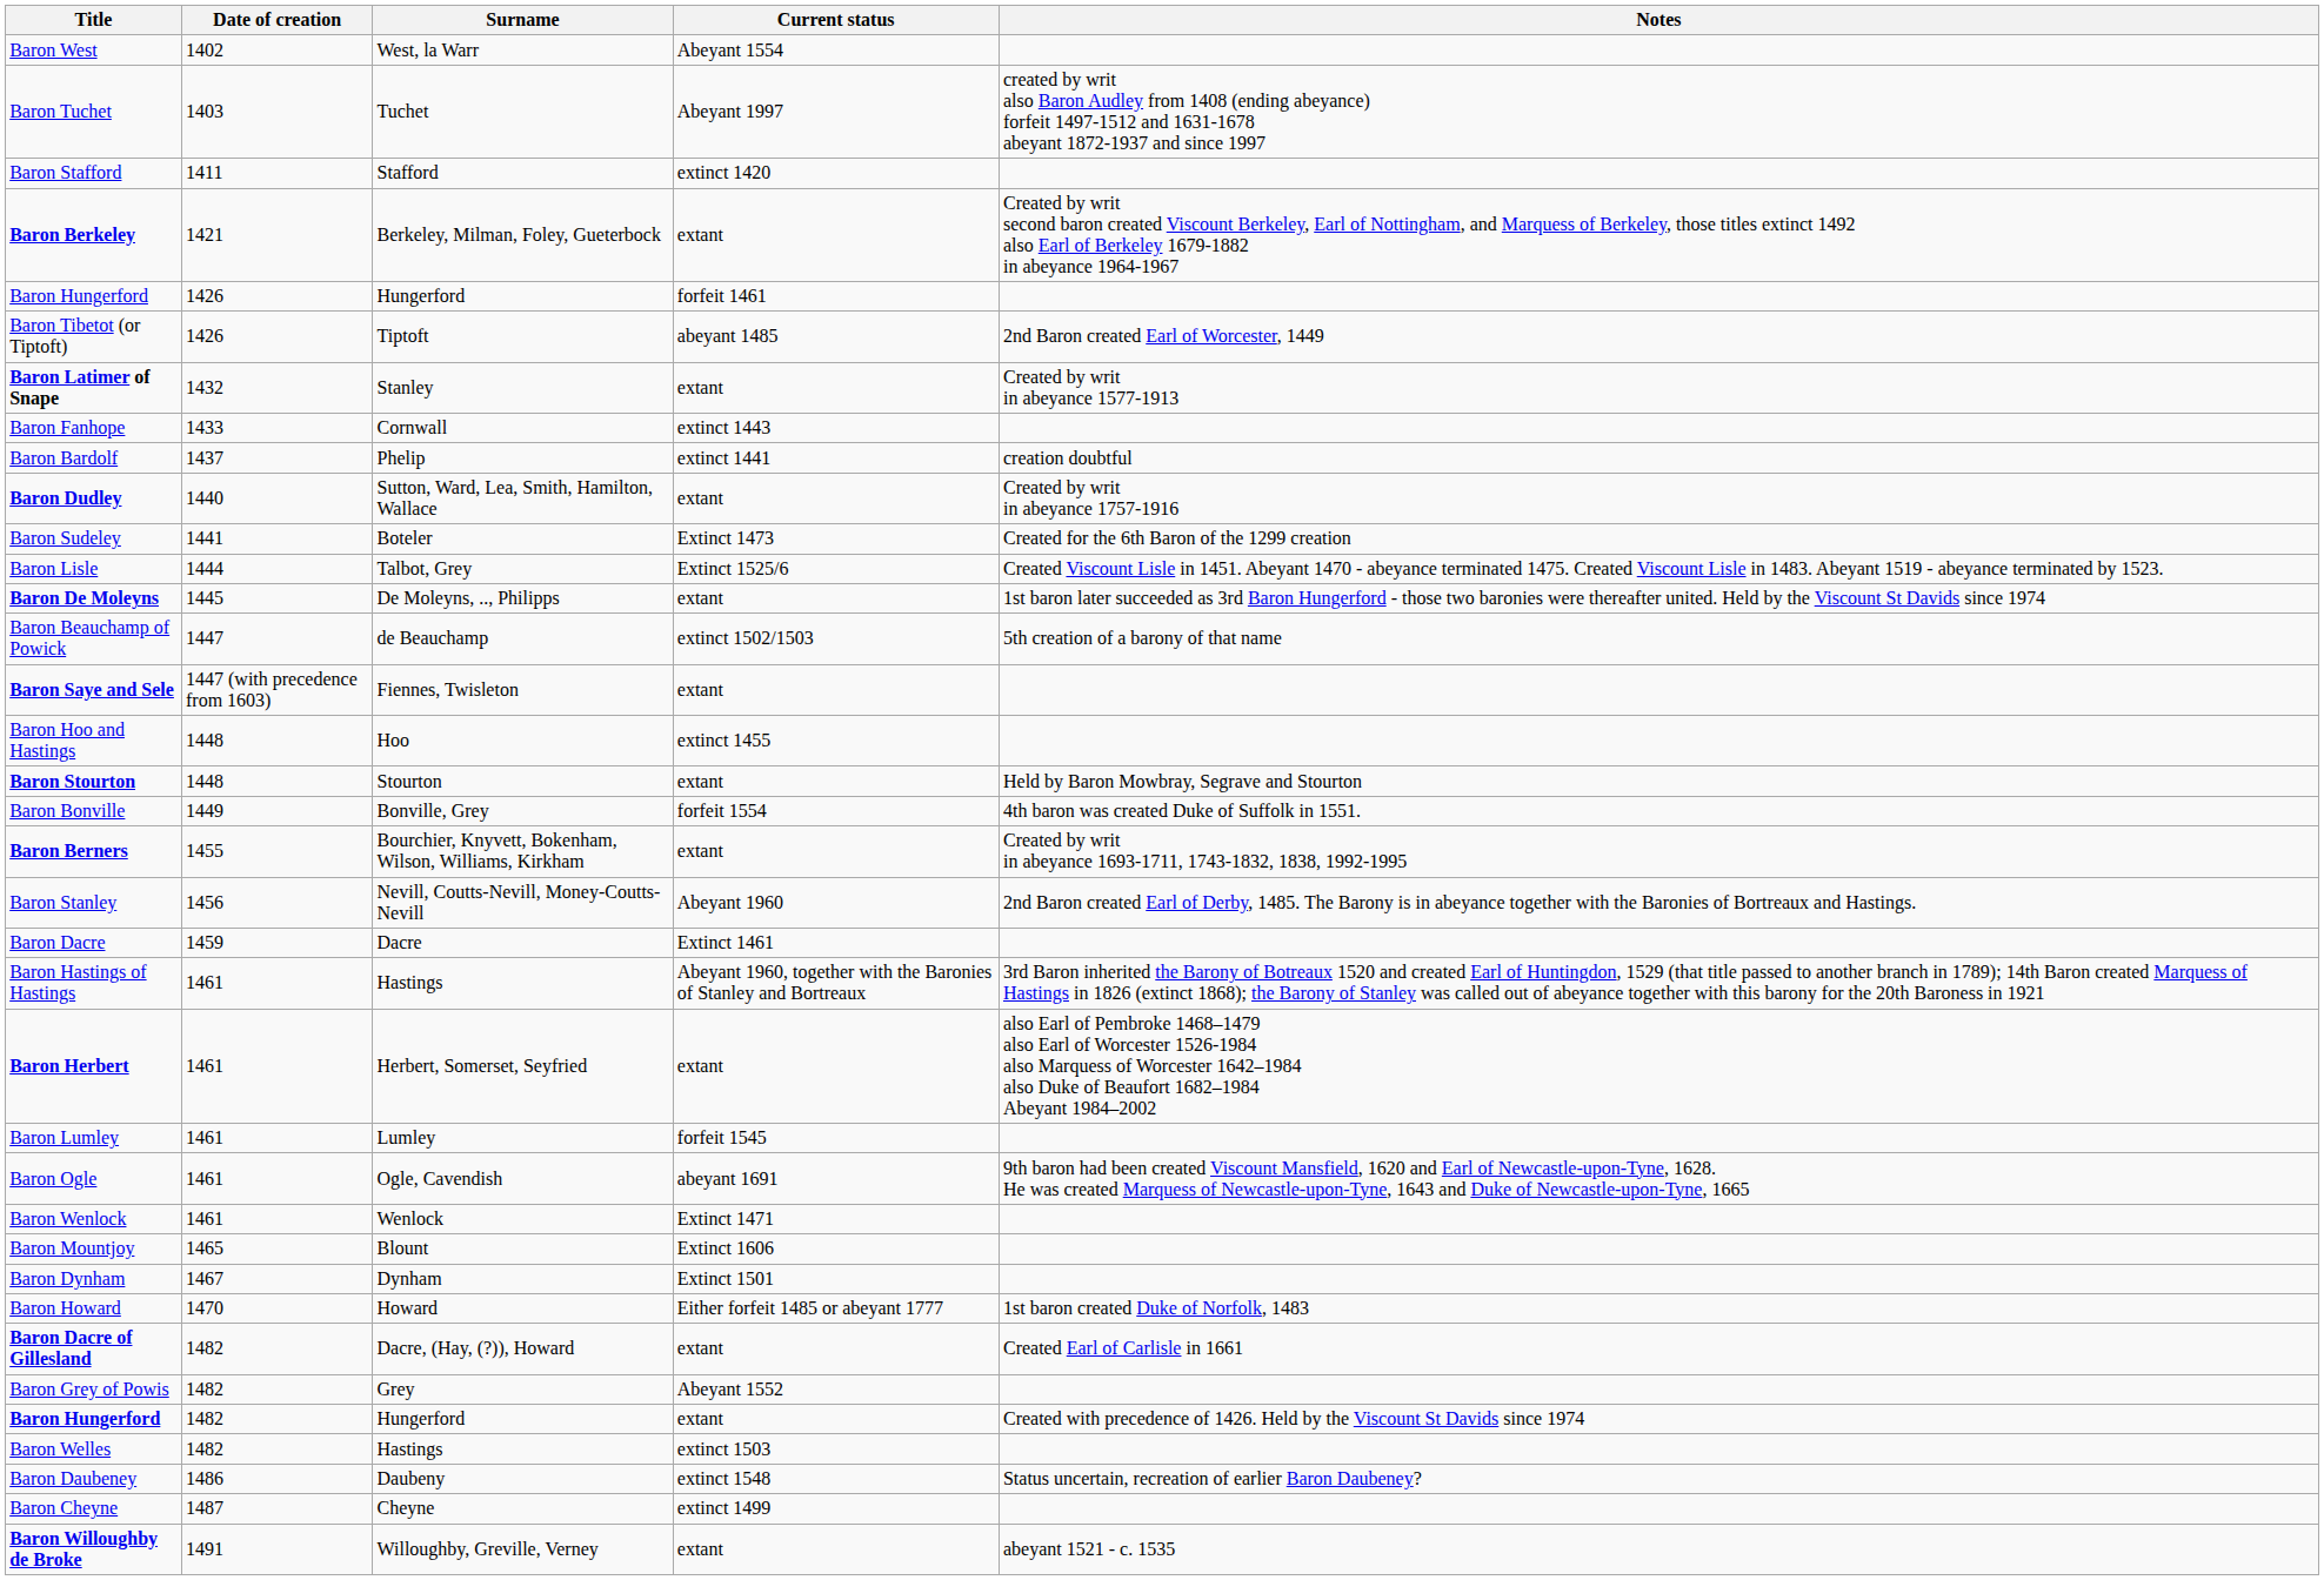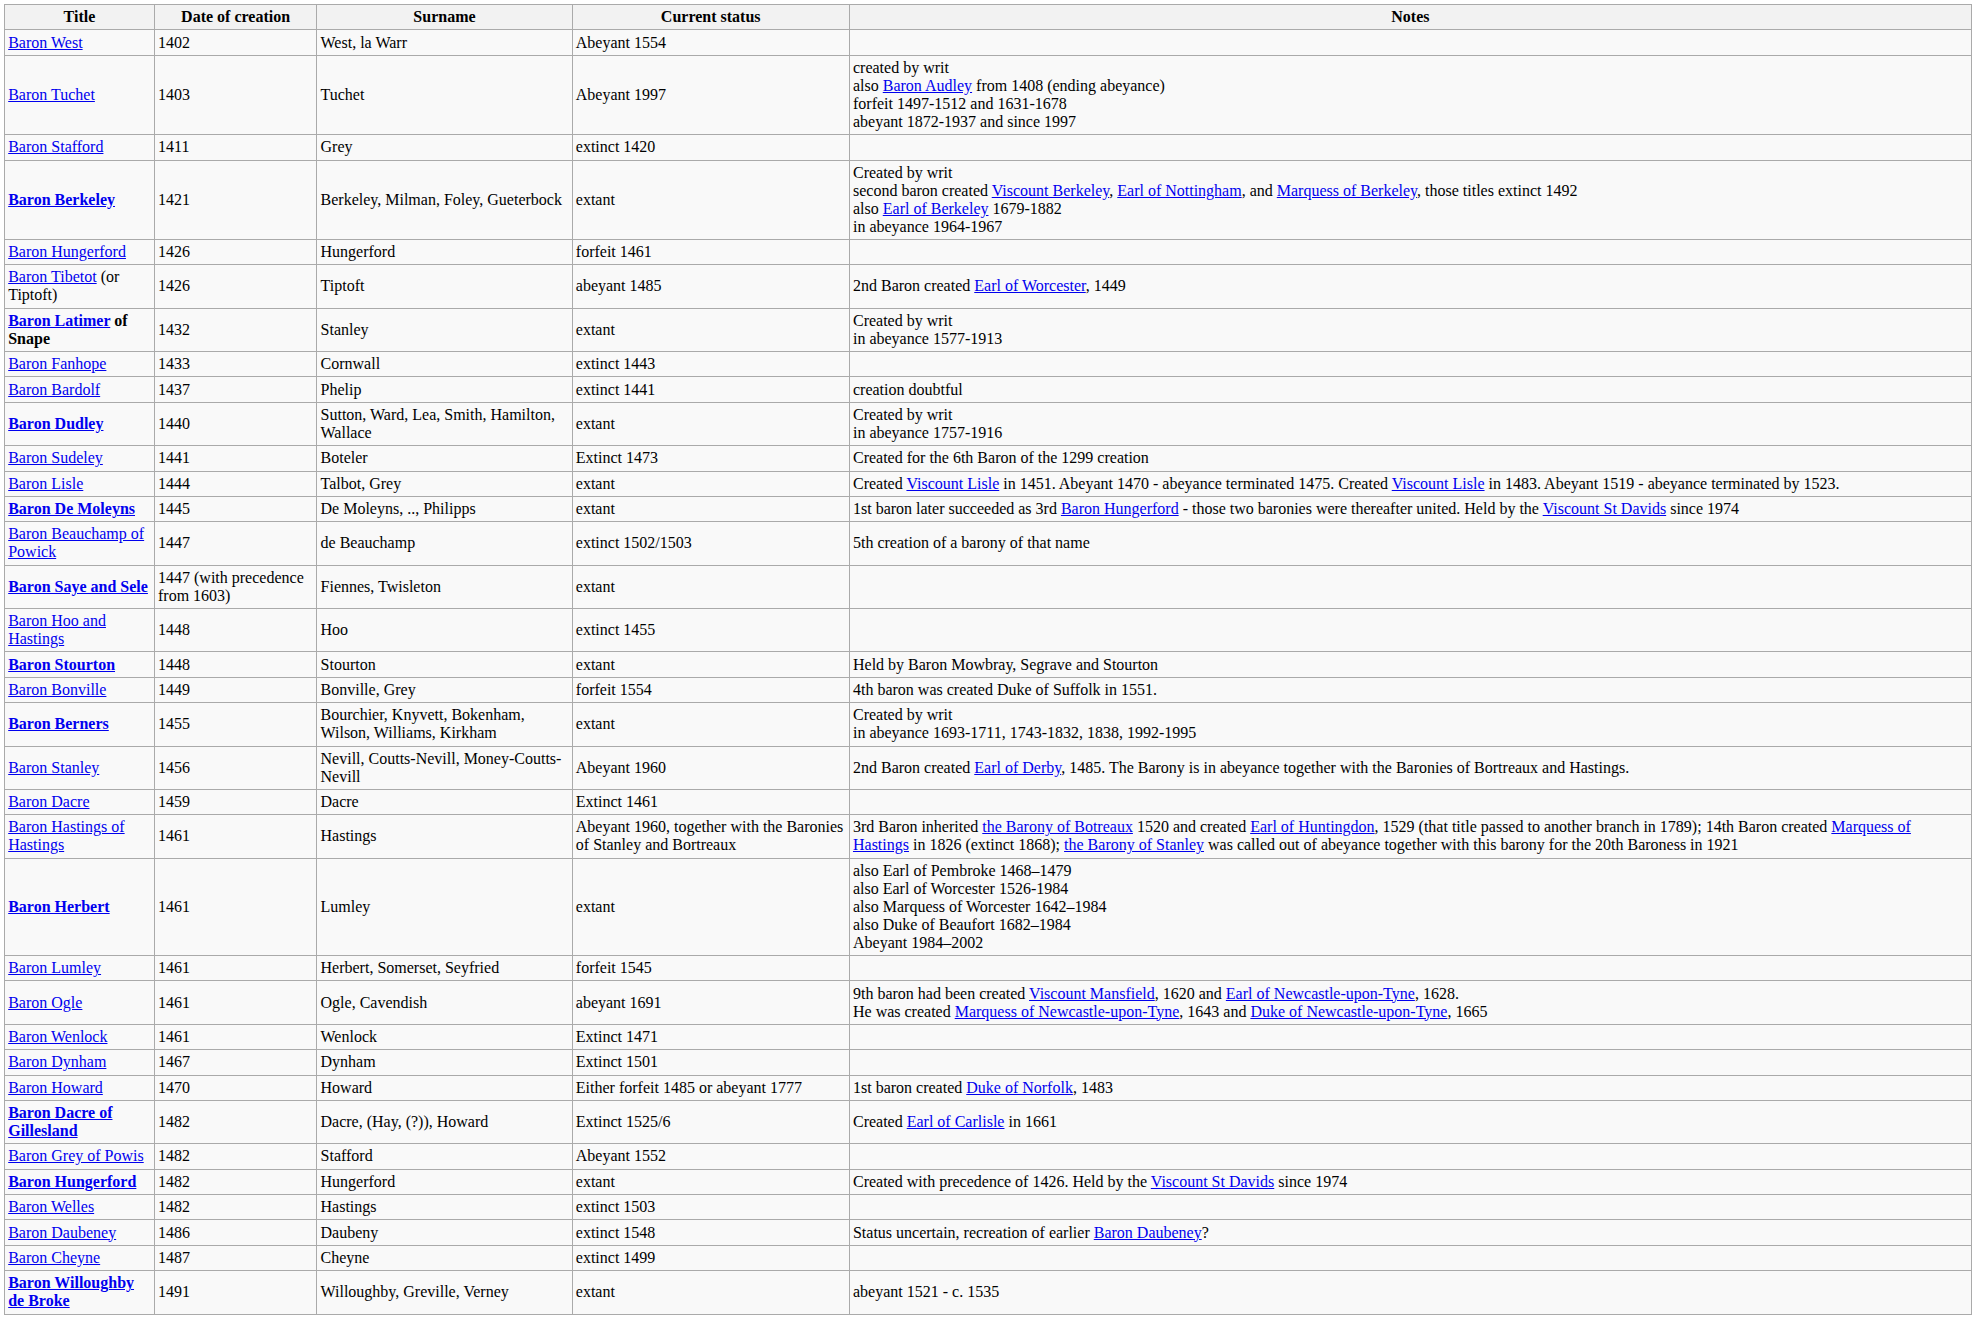 <table class="wikitable sortable">
 <tr>
 <th>Title</th>
 <th>Date of creation</th>
 <th>Surname</th>
 <th>Current status</th>
 <th>Notes</th>
 </tr>
 <tr>
 <td><a href='#'>Baron West</a></td>
 <td>1402</td>
 <td>West, la Warr</td>
 <td>Abeyant 1554</td>
 <td> </td>
 </tr>
 <tr>
 <td><a href='#'>Baron Tuchet</a></td>
 <td>1403</td>
 <td>Tuchet</td>
 <td>Abeyant 1997</td>
 <td>created by writ<br>also <a href='#'>Baron Audley</a> from 1408 (ending abeyance)<br>forfeit 1497-1512 and 1631-1678<br>abeyant 1872-1937 and since 1997</td>
 </tr>
 <tr>
 <td><a href='#'>Baron Stafford</a></td>
 <td>1411</td>
-<td>Stafford</td>
+<td>Grey</td>
 <td>extinct 1420</td>
 <td> </td>
 </tr>
 <tr>
 <td><strong><a href='#'>Baron Berkeley</a></strong></td>
 <td>1421</td>
 <td>Berkeley, Milman, Foley, Gueterbock</td>
 <td>extant</td>
 <td>Created by writ<br>second baron created <a href='#'>Viscount Berkeley</a>, <a href='#'>Earl of Nottingham</a>, and <a href='#'>Marquess of Berkeley</a>, those titles extinct 1492<br>also <a href='#'>Earl of Berkeley</a> 1679-1882<br>in abeyance 1964-1967</td>
 </tr>
 <tr>
 <td><a href='#'>Baron Hungerford</a></td>
 <td>1426</td>
 <td>Hungerford</td>
 <td>forfeit 1461</td>
 <td> </td>
 </tr>
 <tr>
 <td><a href='#'>Baron Tibetot</a> (or Tiptoft)</td>
 <td>1426</td>
 <td>Tiptoft</td>
 <td>abeyant 1485</td>
 <td>2nd Baron created <a href='#'>Earl of Worcester</a>, 1449</td>
 </tr>
 <tr>
 <td><strong><a href='#'>Baron Latimer</a> of Snape</strong></td>
 <td>1432</td>
 <td>Stanley</td>
 <td>extant</td>
 <td>Created by writ<br>in abeyance 1577-1913</td>
 </tr>
 <tr>
 <td><a href='#'>Baron Fanhope</a></td>
 <td>1433</td>
 <td>Cornwall</td>
 <td>extinct 1443</td>
 <td> </td>
 </tr>
 <tr>
 <td><a href='#'>Baron Bardolf</a></td>
 <td>1437</td>
 <td>Phelip</td>
 <td>extinct 1441</td>
 <td>creation doubtful</td>
 </tr>
 <tr>
 <td><strong><a href='#'>Baron Dudley</a></strong></td>
 <td>1440</td>
 <td>Sutton, Ward, Lea, Smith, Hamilton, Wallace</td>
 <td>extant</td>
 <td>Created by writ<br>in abeyance 1757-1916</td>
 </tr>
 <tr>
 <td><a href='#'>Baron Sudeley</a></td>
 <td>1441</td>
 <td>Boteler</td>
 <td>Extinct 1473</td>
 <td>Created for the 6th Baron of the 1299 creation</td>
 </tr>
 <tr>
 <td><a href='#'>Baron Lisle</a></td>
 <td>1444</td>
 <td>Talbot, Grey</td>
-<td>Extinct 1525/6</td>
+<td>extant</td>
 <td>Created <a href='#'>Viscount Lisle</a> in 1451. Abeyant 1470 - abeyance terminated 1475. Created <a href='#'>Viscount Lisle</a> in 1483. Abeyant 1519 - abeyance terminated by 1523.</td>
 </tr>
 <tr>
 <td><strong><a href='#'>Baron De Moleyns</a></strong></td>
 <td>1445</td>
 <td>De Moleyns, .., Philipps</td>
 <td>extant</td>
 <td>1st baron later succeeded as 3rd <a href='#'>Baron Hungerford</a> - those two baronies were thereafter united. Held by the <a href='#'>Viscount St Davids</a> since 1974</td>
 </tr>
 <tr>
 <td><a href='#'>Baron Beauchamp of Powick</a></td>
 <td>1447</td>
 <td>de Beauchamp</td>
 <td>extinct 1502/1503</td>
 <td>5th creation of a barony of that name</td>
 </tr>
 <tr>
 <td><strong><a href='#'>Baron Saye and Sele</a></strong></td>
 <td>1447 (with precedence from 1603)</td>
 <td>Fiennes, Twisleton</td>
 <td>extant</td>
 <td> </td>
 </tr>
 <tr>
 <td><a href='#'>Baron Hoo and Hastings</a></td>
 <td>1448</td>
 <td>Hoo</td>
 <td>extinct 1455</td>
 <td></td>
 </tr>
 <tr>
 <td><strong><a href='#'>Baron Stourton</a></strong></td>
 <td>1448</td>
 <td>Stourton</td>
 <td>extant</td>
 <td>Held by Baron Mowbray, Segrave and Stourton</td>
 </tr>
 <tr>
 <td><a href='#'>Baron Bonville</a></td>
 <td>1449</td>
 <td>Bonville, Grey</td>
 <td>forfeit 1554</td>
 <td>4th baron was created Duke of Suffolk in 1551.</td>
 </tr>
 <tr>
 <td><strong><a href='#'>Baron Berners</a></strong></td>
 <td>1455</td>
 <td>Bourchier, Knyvett, Bokenham, Wilson, Williams, Kirkham</td>
 <td>extant</td>
 <td>Created by writ<br>in abeyance 1693-1711, 1743-1832, 1838, 1992-1995</td>
 </tr>
 <tr>
 <td><a href='#'>Baron Stanley</a></td>
 <td>1456</td>
 <td>Nevill, Coutts-Nevill, Money-Coutts-Nevill</td>
 <td>Abeyant 1960</td>
 <td>2nd Baron created <a href='#'>Earl of Derby</a>, 1485. The Barony is in abeyance together with the Baronies of Bortreaux and Hastings.</td>
 </tr>
 <tr>
 <td><a href='#'>Baron Dacre</a></td>
 <td>1459</td>
 <td>Dacre</td>
 <td>Extinct 1461</td>
 <td> </td>
 </tr>
 <tr>
 <td><a href='#'>Baron Hastings of Hastings</a></td>
 <td>1461</td>
 <td>Hastings</td>
 <td>Abeyant 1960, together with the Baronies of Stanley and Bortreaux</td>
 <td>3rd Baron inherited <a href='#'>the Barony of Botreaux</a> 1520 and created <a href='#'>Earl of Huntingdon</a>, 1529 (that title passed to another branch in 1789); 14th Baron created <a href='#'>Marquess of Hastings</a> in 1826 (extinct 1868); <a href='#'>the Barony of Stanley</a> was called out of abeyance together with this barony for the 20th Baroness in 1921</td>
 </tr>
 <tr>
 <td><strong><a href='#'>Baron Herbert</a></strong></td>
 <td>1461</td>
-<td>Herbert, Somerset, Seyfried</td>
+<td>Lumley</td>
 <td>extant</td>
 <td>also Earl of Pembroke 1468–1479<br>also Earl of Worcester 1526-1984<br>also Marquess of Worcester 1642–1984<br>also Duke of Beaufort 1682–1984<br>Abeyant 1984–2002</td>
 </tr>
 <tr>
 <td><a href='#'>Baron Lumley</a></td>
 <td>1461</td>
-<td>Lumley</td>
+<td>Herbert, Somerset, Seyfried</td>
 <td>forfeit 1545</td>
 <td></td>
 </tr>
 <tr>
 <td><a href='#'>Baron Ogle</a></td>
 <td>1461</td>
 <td>Ogle, Cavendish</td>
 <td>abeyant 1691</td>
 <td>9th baron had been created <a href='#'>Viscount Mansfield</a>, 1620 and <a href='#'>Earl of Newcastle-upon-Tyne</a>, 1628.<br> He was created <a href='#'>Marquess of Newcastle-upon-Tyne</a>, 1643 and <a href='#'>Duke of Newcastle-upon-Tyne</a>, 1665</td>
 </tr>
 <tr>
 <td><a href='#'>Baron Wenlock</a></td>
 <td>1461</td>
 <td>Wenlock</td>
 <td>Extinct 1471</td>
 <td></td>
-</tr>
-<tr>
-<td><a href='#'>Baron Mountjoy</a></td>
-<td>1465</td>
-<td>Blount</td>
-<td>Extinct 1606</td>
-<td> </td>
 </tr>
 <tr>
 <td><a href='#'>Baron Dynham</a></td>
 <td>1467</td>
 <td>Dynham</td>
 <td>Extinct 1501</td>
 <td></td>
 </tr>
 <tr>
 <td><a href='#'>Baron Howard</a></td>
 <td>1470</td>
 <td>Howard</td>
 <td>Either forfeit 1485 or abeyant 1777</td>
 <td>1st baron created <a href='#'>Duke of Norfolk</a>, 1483</td>
 </tr>
 <tr>
 <td><strong><a href='#'>Baron Dacre of Gillesland</a></strong></td>
 <td>1482</td>
 <td>Dacre, (Hay, (?)), Howard</td>
-<td>extant</td>
+<td>Extinct 1525/6</td>
 <td>Created <a href='#'>Earl of Carlisle</a> in 1661</td>
 </tr>
 <tr>
 <td><a href='#'>Baron Grey of Powis</a></td>
 <td>1482</td>
-<td>Grey</td>
+<td>Stafford</td>
 <td>Abeyant 1552</td>
 <td></td>
 </tr>
 <tr>
 <td><strong><a href='#'>Baron Hungerford</a></strong></td>
 <td>1482</td>
 <td>Hungerford</td>
 <td>extant</td>
 <td>Created with precedence of 1426. Held by the <a href='#'>Viscount St Davids</a> since 1974</td>
 </tr>
 <tr>
 <td><a href='#'>Baron Welles</a></td>
 <td>1482</td>
 <td>Hastings</td>
 <td>extinct 1503</td>
 <td> </td>
 </tr>
 <tr>
 <td><a href='#'>Baron Daubeney</a></td>
 <td>1486</td>
 <td>Daubeny</td>
 <td>extinct 1548</td>
 <td>Status uncertain, recreation of earlier <a href='#'>Baron Daubeney</a>?</td>
 </tr>
 <tr>
 <td><a href='#'>Baron Cheyne</a></td>
 <td>1487</td>
 <td>Cheyne</td>
 <td>extinct 1499</td>
 <td> </td>
 </tr>
 <tr>
 <td><strong><a href='#'>Baron Willoughby de Broke</a></strong></td>
 <td>1491</td>
 <td>Willoughby, Greville, Verney</td>
 <td>extant</td>
 <td>abeyant 1521 - c. 1535</td>
 </tr>
 </table>
